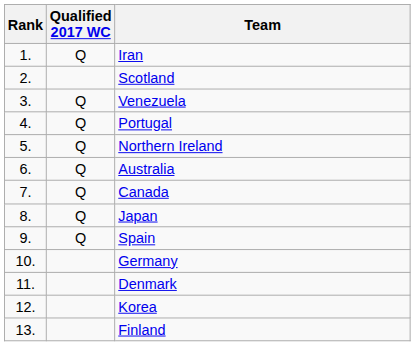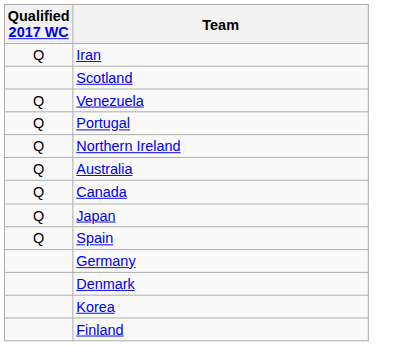 <table class="wikitable" style="font-size:95%">
 <tr>
-<th>Rank</th>
 <th>Qualified<br><a href='#'>2017 WC</a></th>
 <th align="left" style="width: 20em">Team</th>
 </tr>
 <tr>
-<td rowspan=1 align="center">1.</td>
 <td align="center">Q</td>
 <td> <a href='#'>Iran</a></td>
 </tr>
 <tr>
-<td rowspan=1 align="center">2.</td>
 <td align="center"></td>
 <td> <a href='#'>Scotland</a></td>
 </tr>
 <tr>
-<td rowspan=1 align="center">3.</td>
 <td align="center">Q</td>
 <td> <a href='#'>Venezuela</a></td>
 </tr>
 <tr>
-<td rowspan=1 align="center">4.</td>
 <td align="center">Q</td>
 <td> <a href='#'>Portugal</a></td>
 </tr>
 <tr>
-<td rowspan=1 align="center">5.</td>
 <td align="center">Q</td>
 <td> <a href='#'>Northern Ireland</a></td>
 </tr>
 <tr>
-<td rowspan=1 align="center">6.</td>
 <td align="center">Q</td>
 <td> <a href='#'>Australia</a></td>
 </tr>
 <tr>
-<td rowspan=1 align="center">7.</td>
 <td align="center">Q</td>
 <td> <a href='#'>Canada</a></td>
 </tr>
 <tr>
-<td rowspan=1 align="center">8.</td>
 <td align="center">Q</td>
 <td> <a href='#'>Japan</a></td>
 </tr>
 <tr>
-<td rowspan=1 align="center">9.</td>
 <td align="center">Q</td>
 <td> <a href='#'>Spain</a></td>
 </tr>
 <tr>
-<td rowspan=1 align="center">10.</td>
 <td align="center"></td>
 <td> <a href='#'>Germany</a></td>
 </tr>
 <tr>
-<td rowspan=1 align="center">11.</td>
 <td align="center"></td>
 <td> <a href='#'>Denmark</a></td>
 </tr>
 <tr>
-<td rowspan=1 align="center">12.</td>
 <td align="center"></td>
 <td> <a href='#'>Korea</a></td>
 </tr>
 <tr>
-<td rowspan=1 align="center">13.</td>
 <td align="center"></td>
 <td> <a href='#'>Finland</a></td>
 </tr>
 </table>
